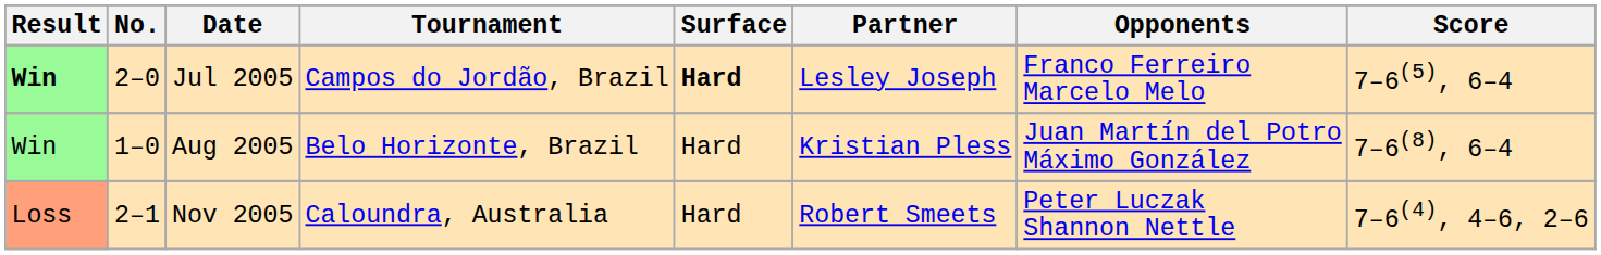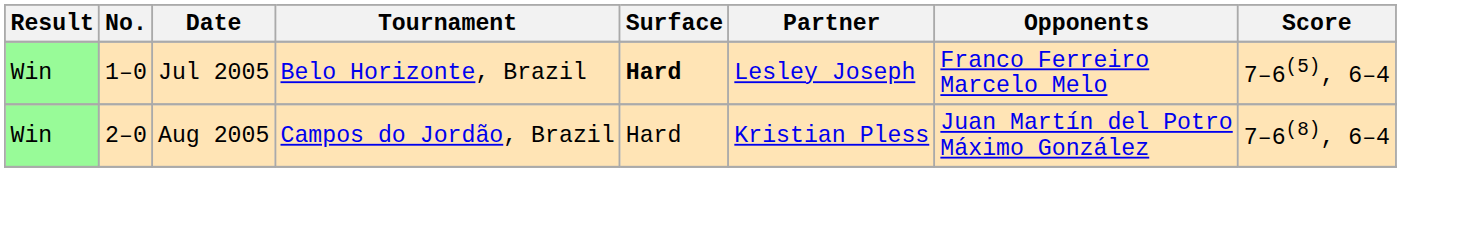 <table class="sortable wikitable" style=font-size:97%>
 <tr>
 <th>Result</th>
 <th>No.</th>
 <th>Date</th>
 <th>Tournament</th>
 <th>Surface</th>
 <th>Partner</th>
 <th>Opponents</th>
 <th>Score</th>
 </tr>
 <tr>
 </tr>
 <tr bgcolor=moccasin>
-<td style="background:#98fb98;"><strong>Win</strong></td>
-<td>2–0</td>
+<td style="background:#98fb98;">Win</td>
+<td>1–0</td>
 <td>Jul 2005</td>
-<td><a href='#'>Campos do Jordão</a>, Brazil</td>
+<td><a href='#'>Belo Horizonte</a>, Brazil</td>
 <td><strong>Hard</strong></td>
 <td> <a href='#'>Lesley Joseph</a></td>
 <td> <a href='#'>Franco Ferreiro</a><br> <a href='#'>Marcelo Melo</a></td>
 <td>7–6<sup>(5)</sup>, 6–4</td>
 </tr>
 <tr>
 </tr>
 <tr bgcolor=moccasin>
 <td style="background:#98fb98;">Win</td>
-<td>1–0</td>
+<td>2–0</td>
 <td>Aug 2005</td>
-<td><a href='#'>Belo Horizonte</a>, Brazil</td>
+<td><a href='#'>Campos do Jordão</a>, Brazil</td>
 <td>Hard</td>
 <td> <a href='#'>Kristian Pless</a></td>
 <td> <a href='#'>Juan Martín del Potro</a><br> <a href='#'>Máximo González</a></td>
 <td>7–6<sup>(8)</sup>, 6–4</td>
 </tr>
 <tr>
 </tr>
-<tr bgcolor=moccasin>
-<td style="background:#ffa07a;">Loss</td>
-<td>2–1</td>
-<td>Nov 2005</td>
-<td><a href='#'>Caloundra</a>, Australia</td>
-<td>Hard</td>
-<td> <a href='#'>Robert Smeets</a></td>
-<td> <a href='#'>Peter Luczak</a><br> <a href='#'>Shannon Nettle</a></td>
-<td>7–6<sup>(4)</sup>, 4–6, 2–6</td>
-</tr>
 </table>
